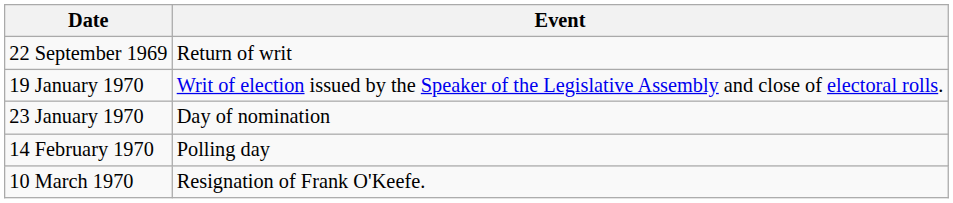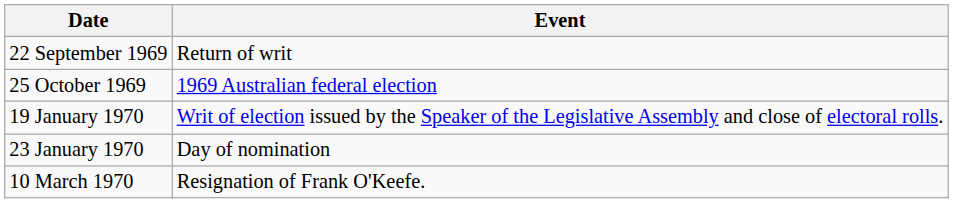 <table class="wikitable">
 <tr>
 <th>Date</th>
 <th>Event</th>
 </tr>
 <tr>
 <td>22 September 1969</td>
 <td>Return of writ</td>
 </tr>
 <tr>
+<td>25 October 1969</td>
+<td><a href='#'>1969 Australian federal election</a></td>
+</tr>
+<tr>
 <td>19 January 1970</td>
 <td><a href='#'>Writ of election</a> issued by the <a href='#'>Speaker of the Legislative Assembly</a> and close of <a href='#'>electoral rolls</a>.</td>
 </tr>
 <tr>
 <td>23 January 1970</td>
 <td>Day of nomination</td>
 </tr>
 <tr>
-<td>14 February 1970</td>
-<td>Polling day</td>
-</tr>
-<tr>
 <td>10 March 1970</td>
 <td>Resignation of Frank O'Keefe.</td>
 </tr>
 </table>
